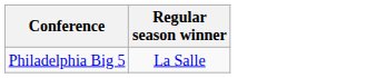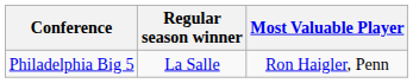 <table class="wikitable" style="text-align:center;">
 <tr>
 <th>Conference</th>
 <th>Regular <br> season winner</th>
+<th><a href='#'>Most Valuable Player</a></th>
 </tr>
 <tr>
 <td><a href='#'>Philadelphia Big 5</a></td>
 <td><a href='#'>La Salle</a></td>
+<td><a href='#'>Ron Haigler</a>, Penn</td>
 </tr>
 </table>
